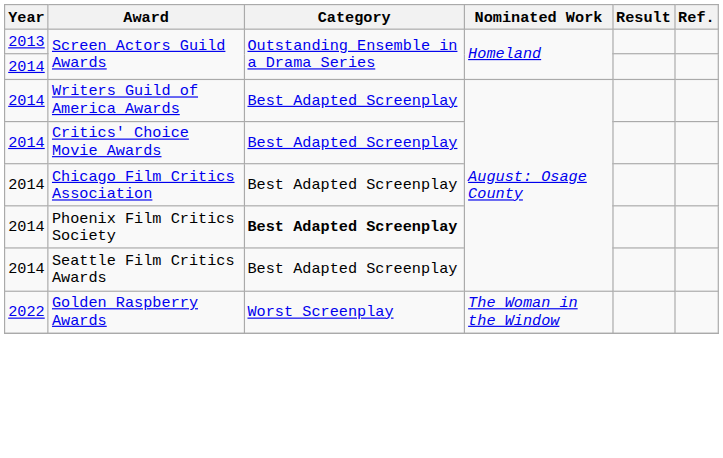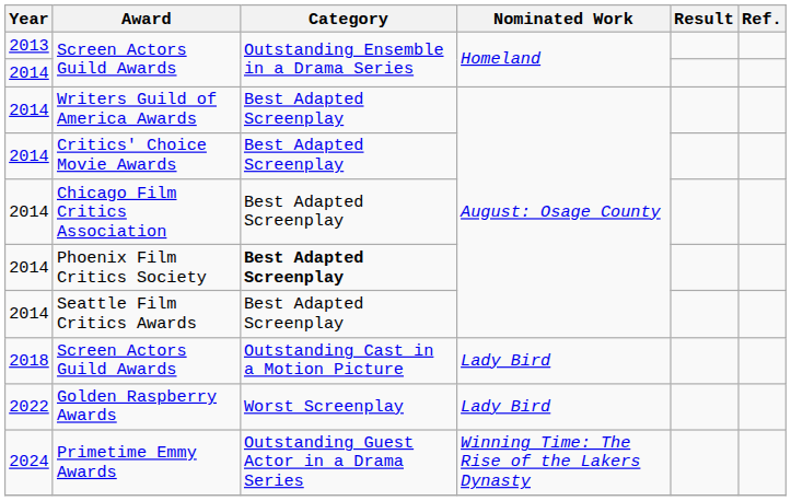 <table class = "wikitable">
 <tr>
 <th>Year</th>
 <th>Award</th>
 <th>Category</th>
 <th>Nominated Work</th>
 <th>Result</th>
 <th>Ref.</th>
 </tr>
 <tr>
 <td><a href='#'>2013</a></td>
 <td rowspan=2><a href='#'>Screen Actors Guild Awards</a></td>
 <td rowspan=2><a href='#'>Outstanding Ensemble in a Drama Series</a></td>
 <td rowspan=2><em><a href='#'>Homeland</a></em></td>
 <td></td>
 <td></td>
 </tr>
 <tr>
 <td><a href='#'>2014</a></td>
 <td></td>
 <td></td>
 </tr>
 <tr>
 <td><a href='#'>2014</a></td>
 <td><a href='#'>Writers Guild of America Awards</a></td>
 <td><a href='#'>Best Adapted Screenplay</a></td>
 <td rowspan=5><em><a href='#'>August: Osage County</a></em></td>
 <td></td>
 <td></td>
 </tr>
 <tr>
 <td><a href='#'>2014</a></td>
 <td><a href='#'>Critics' Choice Movie Awards</a></td>
 <td><a href='#'>Best Adapted Screenplay</a></td>
 <td></td>
 <td></td>
 </tr>
 <tr>
 <td>2014</td>
 <td><a href='#'>Chicago Film Critics Association</a></td>
 <td>Best Adapted Screenplay</td>
 <td></td>
 <td></td>
 </tr>
 <tr>
 <td>2014</td>
 <td>Phoenix Film Critics Society</td>
 <td><strong>Best Adapted Screenplay</strong></td>
 <td></td>
 <td></td>
 </tr>
 <tr>
 <td>2014</td>
 <td>Seattle Film Critics Awards</td>
 <td>Best Adapted Screenplay</td>
 <td></td>
 <td></td>
 </tr>
 <tr>
+<td><a href='#'>2018</a></td>
+<td><a href='#'>Screen Actors Guild Awards</a></td>
+<td><a href='#'>Outstanding Cast in a Motion Picture</a></td>
+<td><em><a href='#'>Lady Bird</a></em></td>
+<td></td>
+<td></td>
+</tr>
+<tr>
 <td><a href='#'>2022</a></td>
 <td><a href='#'>Golden Raspberry Awards</a></td>
 <td><a href='#'>Worst Screenplay</a></td>
-<td><em><a href='#'>The Woman in the Window</a></em></td>
+<td><em><a href='#'>Lady Bird</a></em></td>
+<td></td>
+<td></td>
+</tr>
+<tr>
+<td><a href='#'>2024</a></td>
+<td><a href='#'>Primetime Emmy Awards</a></td>
+<td><a href='#'>Outstanding Guest Actor in a Drama Series</a></td>
+<td><em><a href='#'>Winning Time: The Rise of the Lakers Dynasty</a></em></td>
 <td></td>
 <td></td>
 </tr>
 <tr>
 </tr>
 </table>
